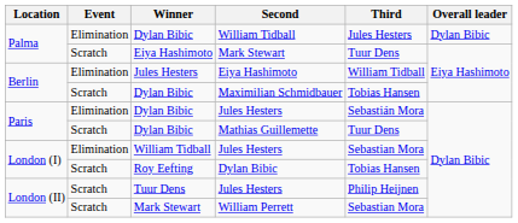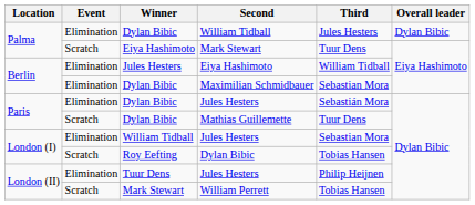 <table class="wikitable">
 <tr>
 <th>Location</th>
 <th>Event</th>
 <th>Winner</th>
 <th>Second</th>
 <th>Third</th>
 <th>Overall leader</th>
 </tr>
 <tr>
 <td rowspan=2><a href='#'>Palma</a></td>
 <td>Elimination</td>
 <td> <a href='#'>Dylan Bibic</a></td>
 <td> <a href='#'>William Tidball</a></td>
 <td> <a href='#'>Jules Hesters</a></td>
 <td> <a href='#'>Dylan Bibic</a></td>
 </tr>
 <tr>
 <td>Scratch</td>
 <td> <a href='#'>Eiya Hashimoto</a></td>
 <td> <a href='#'>Mark Stewart</a></td>
 <td> <a href='#'>Tuur Dens</a></td>
 <td rowspan=3> <a href='#'>Eiya Hashimoto</a></td>
 </tr>
 <tr>
 <td rowspan=2><a href='#'>Berlin</a></td>
 <td>Elimination</td>
 <td> <a href='#'>Jules Hesters</a></td>
 <td> <a href='#'>Eiya Hashimoto</a></td>
 <td> <a href='#'>William Tidball</a></td>
 </tr>
 <tr>
-<td>Scratch</td>
+<td>Elimination</td>
 <td> <a href='#'>Dylan Bibic</a></td>
 <td> <a href='#'>Maximilian Schmidbauer</a></td>
-<td> <a href='#'>Tobias Hansen</a></td>
+<td> <a href='#'>Sebastian Mora</a></td>
 </tr>
 <tr>
 <td rowspan=2><a href='#'>Paris</a></td>
 <td>Elimination</td>
 <td> <a href='#'>Dylan Bibic</a></td>
 <td> <a href='#'>Jules Hesters</a></td>
 <td> <a href='#'>Sebastián Mora</a></td>
 <td rowspan=6> <a href='#'>Dylan Bibic</a></td>
 </tr>
 <tr>
 <td>Scratch</td>
 <td> <a href='#'>Dylan Bibic</a></td>
 <td> <a href='#'>Mathias Guillemette</a></td>
 <td> <a href='#'>Tuur Dens</a></td>
 </tr>
 <tr>
 <td rowspan=2><a href='#'>London</a> (I)</td>
 <td>Elimination</td>
 <td> <a href='#'>William Tidball</a></td>
 <td> <a href='#'>Jules Hesters</a></td>
 <td> <a href='#'>Sebastian Mora</a></td>
 </tr>
 <tr>
 <td>Scratch</td>
 <td> <a href='#'>Roy Eefting</a></td>
 <td> <a href='#'>Dylan Bibic</a></td>
 <td> <a href='#'>Tobias Hansen</a></td>
 </tr>
 <tr>
 <td rowspan=2><a href='#'>London</a> (II)</td>
-<td>Scratch</td>
+<td>Elimination</td>
 <td> <a href='#'>Tuur Dens</a></td>
 <td> <a href='#'>Jules Hesters</a></td>
 <td> <a href='#'>Philip Heijnen</a></td>
 </tr>
 <tr>
 <td>Scratch</td>
 <td> <a href='#'>Mark Stewart</a></td>
 <td> <a href='#'>William Perrett</a></td>
-<td> <a href='#'>Sebastian Mora</a></td>
+<td> <a href='#'>Tobias Hansen</a></td>
 </tr>
 </table>
